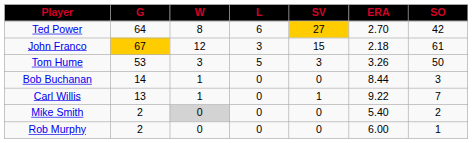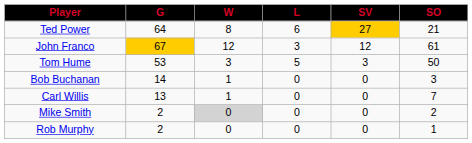 <table class="wikitable sortable">
 <tr>
 <th style="background:black; color:#d40026; width:16%;">Player</th>
 <th style="background:black; color:#d40026; width:9%;">G</th>
 <th style="background:black; color:#d40026; width:9%;">W</th>
 <th style="background:black; color:#d40026; width:9%;">L</th>
 <th style="background:black; color:#d40026; width:9%;">SV</th>
-<th style="background:black; color:#d40026; width:9%;">ERA</th>
 <th style="background:black; color:#d40026; width:9%;">SO</th>
 </tr>
 <tr align="center">
 <td><a href='#'>Ted Power</a></td>
 <td>64</td>
 <td>8</td>
 <td>6</td>
 <td bgcolor="FFCC00">27</td>
-<td>2.70</td>
-<td>42</td>
+<td>21</td>
 </tr>
 <tr align=center>
 <td><a href='#'>John Franco</a></td>
 <td bgcolor="FFCC00">67</td>
 <td>12</td>
 <td>3</td>
-<td>15</td>
-<td>2.18</td>
+<td>12</td>
 <td>61</td>
 </tr>
 <tr align="center">
 <td><a href='#'>Tom Hume</a></td>
 <td>53</td>
 <td>3</td>
 <td>5</td>
 <td>3</td>
-<td>3.26</td>
 <td>50</td>
 </tr>
 <tr align="center">
 <td><a href='#'>Bob Buchanan</a></td>
 <td>14</td>
 <td>1</td>
 <td>0</td>
 <td>0</td>
-<td>8.44</td>
 <td>3</td>
 </tr>
 <tr align="center">
 <td><a href='#'>Carl Willis</a></td>
 <td>13</td>
 <td>1</td>
 <td>0</td>
-<td>1</td>
-<td>9.22</td>
+<td>0</td>
 <td>7</td>
 </tr>
 <tr align="center">
 <td><a href='#'>Mike Smith</a></td>
 <td>2</td>
 <td style="background: lightgrey;">0</td>
 <td>0</td>
 <td>0</td>
-<td>5.40</td>
 <td>2</td>
 </tr>
 <tr align="center">
 <td><a href='#'>Rob Murphy</a></td>
 <td>2</td>
 <td>0</td>
 <td>0</td>
 <td>0</td>
-<td>6.00</td>
 <td>1</td>
 </tr>
 </table>
